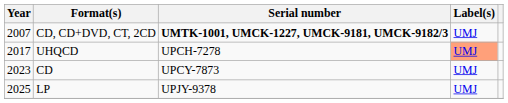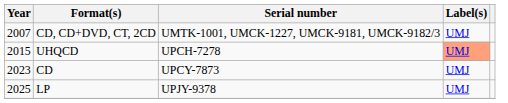 <table class="wikitable sortable plainrowheaders">
 <tr>
 <th scope="col">Year</th>
 <th scope="col">Format(s)</th>
 <th scope="col">Serial number</th>
 <th scope="col">Label(s)</th>
 <th scope="col"></th>
 </tr>
 <tr>
 <td>2007</td>
 <td>CD, CD+DVD, CT, 2CD</td>
-<td><strong>UMTK-1001, UMCK-1227, UMCK-9181, UMCK-9182/3</strong></td>
+<td>UMTK-1001, UMCK-1227, UMCK-9181, UMCK-9182/3</td>
 <td><a href='#'>UMJ</a></td>
 <td></td>
 </tr>
 <tr>
-<td>2017</td>
+<td>2015</td>
 <td>UHQCD</td>
 <td>UPCH-7278</td>
 <td style="background: lightsalmon;"><a href='#'>UMJ</a></td>
 <td></td>
 </tr>
 <tr>
 <td>2023</td>
 <td>CD</td>
 <td>UPCY-7873</td>
 <td><a href='#'>UMJ</a></td>
 <td></td>
 </tr>
 <tr>
 <td>2025</td>
 <td>LP</td>
 <td>UPJY-9378</td>
 <td><a href='#'>UMJ</a></td>
 <td></td>
 </tr>
 <tr>
 </tr>
 </table>
